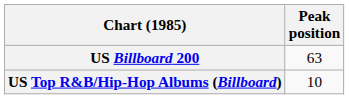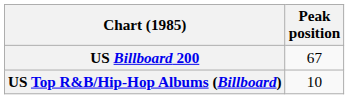 <table class="wikitable sortable plainrowheaders" style="text-align:center">
 <tr>
 <th scope="col">Chart (1985)</th>
 <th scope="col">Peak<br> position</th>
 </tr>
 <tr>
 <th scope="row">US <a href='#'><em>Billboard</em> 200</a></th>
-<td>63</td>
+<td>67</td>
 </tr>
 <tr>
 <th scope="row">US <a href='#'>Top R&B/Hip-Hop Albums</a> (<em><a href='#'>Billboard</a></em>)</th>
 <td>10</td>
 </tr>
 </table>
